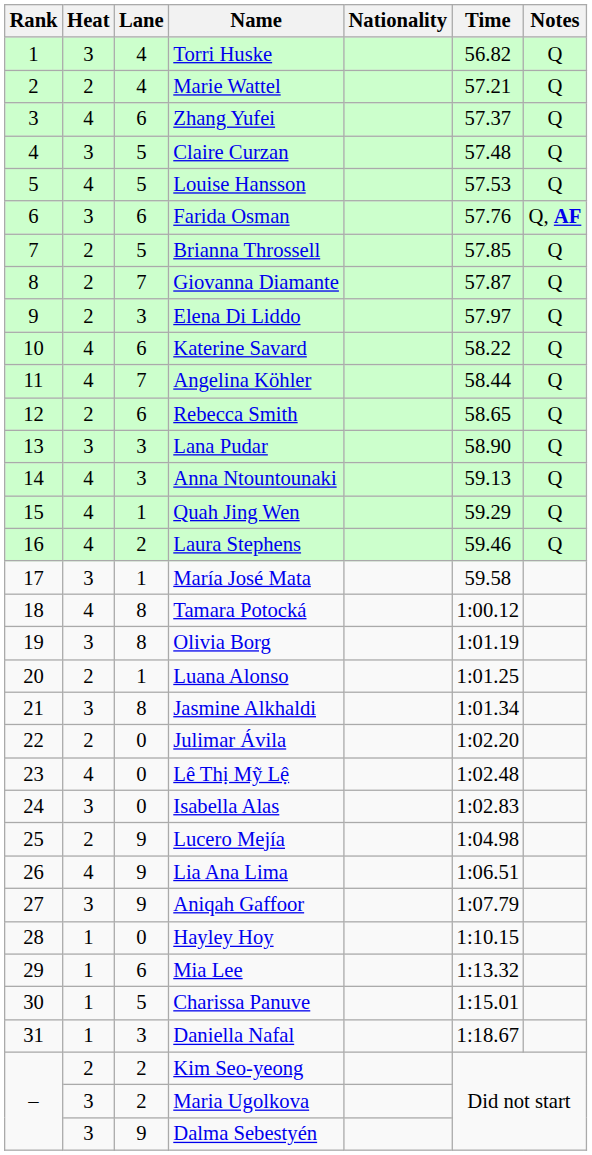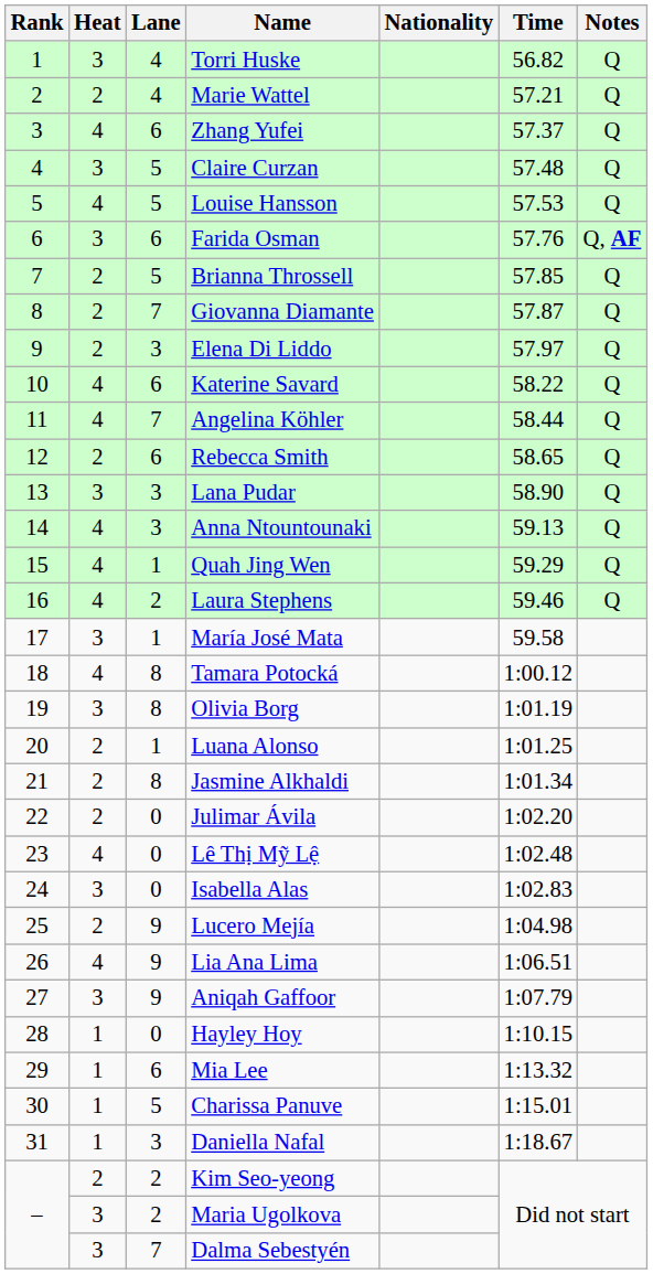 <table class="wikitable sortable" style="text-align:center">
 <tr>
 <th>Rank</th>
 <th>Heat</th>
 <th>Lane</th>
 <th>Name</th>
 <th>Nationality</th>
 <th>Time</th>
 <th>Notes</th>
 </tr>
 <tr bgcolor=ccffcc>
 <td>1</td>
 <td>3</td>
 <td>4</td>
 <td align=left><a href='#'>Torri Huske</a></td>
 <td align=left></td>
 <td>56.82</td>
 <td>Q</td>
 </tr>
 <tr bgcolor=ccffcc>
 <td>2</td>
 <td>2</td>
 <td>4</td>
 <td align=left><a href='#'>Marie Wattel</a></td>
 <td align=left></td>
 <td>57.21</td>
 <td>Q</td>
 </tr>
 <tr bgcolor=ccffcc>
 <td>3</td>
 <td>4</td>
 <td>6</td>
 <td align=left><a href='#'>Zhang Yufei</a></td>
 <td align=left></td>
 <td>57.37</td>
 <td>Q</td>
 </tr>
 <tr bgcolor=ccffcc>
 <td>4</td>
 <td>3</td>
 <td>5</td>
 <td align=left><a href='#'>Claire Curzan</a></td>
 <td align=left></td>
 <td>57.48</td>
 <td>Q</td>
 </tr>
 <tr bgcolor=ccffcc>
 <td>5</td>
 <td>4</td>
 <td>5</td>
 <td align=left><a href='#'>Louise Hansson</a></td>
 <td align=left></td>
 <td>57.53</td>
 <td>Q</td>
 </tr>
 <tr bgcolor=ccffcc>
 <td>6</td>
 <td>3</td>
 <td>6</td>
 <td align=left><a href='#'>Farida Osman</a></td>
 <td align=left></td>
 <td>57.76</td>
 <td>Q, <strong><a href='#'>AF</a></strong></td>
 </tr>
 <tr bgcolor=ccffcc>
 <td>7</td>
 <td>2</td>
 <td>5</td>
 <td align=left><a href='#'>Brianna Throssell</a></td>
 <td align=left></td>
 <td>57.85</td>
 <td>Q</td>
 </tr>
 <tr bgcolor=ccffcc>
 <td>8</td>
 <td>2</td>
 <td>7</td>
 <td align=left><a href='#'>Giovanna Diamante</a></td>
 <td align=left></td>
 <td>57.87</td>
 <td>Q</td>
 </tr>
 <tr bgcolor=ccffcc>
 <td>9</td>
 <td>2</td>
 <td>3</td>
 <td align=left><a href='#'>Elena Di Liddo</a></td>
 <td align=left></td>
 <td>57.97</td>
 <td>Q</td>
 </tr>
 <tr bgcolor=ccffcc>
 <td>10</td>
 <td>4</td>
 <td>6</td>
 <td align=left><a href='#'>Katerine Savard</a></td>
 <td align=left></td>
 <td>58.22</td>
 <td>Q</td>
 </tr>
 <tr bgcolor=ccffcc>
 <td>11</td>
 <td>4</td>
 <td>7</td>
 <td align=left><a href='#'>Angelina Köhler</a></td>
 <td align=left></td>
 <td>58.44</td>
 <td>Q</td>
 </tr>
 <tr bgcolor=ccffcc>
 <td>12</td>
 <td>2</td>
 <td>6</td>
 <td align=left><a href='#'>Rebecca Smith</a></td>
 <td align=left></td>
 <td>58.65</td>
 <td>Q</td>
 </tr>
 <tr bgcolor=ccffcc>
 <td>13</td>
 <td>3</td>
 <td>3</td>
 <td align=left><a href='#'>Lana Pudar</a></td>
 <td align=left></td>
 <td>58.90</td>
 <td>Q</td>
 </tr>
 <tr bgcolor=ccffcc>
 <td>14</td>
 <td>4</td>
 <td>3</td>
 <td align=left><a href='#'>Anna Ntountounaki</a></td>
 <td align=left></td>
 <td>59.13</td>
 <td>Q</td>
 </tr>
 <tr bgcolor=ccffcc>
 <td>15</td>
 <td>4</td>
 <td>1</td>
 <td align=left><a href='#'>Quah Jing Wen</a></td>
 <td align=left></td>
 <td>59.29</td>
 <td>Q</td>
 </tr>
 <tr bgcolor=ccffcc>
 <td>16</td>
 <td>4</td>
 <td>2</td>
 <td align=left><a href='#'>Laura Stephens</a></td>
 <td align=left></td>
 <td>59.46</td>
 <td>Q</td>
 </tr>
 <tr>
 <td>17</td>
 <td>3</td>
 <td>1</td>
 <td align=left><a href='#'>María José Mata</a></td>
 <td align=left></td>
 <td>59.58</td>
 <td></td>
 </tr>
 <tr>
 <td>18</td>
 <td>4</td>
 <td>8</td>
 <td align=left><a href='#'>Tamara Potocká</a></td>
 <td align=left></td>
 <td>1:00.12</td>
 <td></td>
 </tr>
 <tr>
 <td>19</td>
 <td>3</td>
 <td>8</td>
 <td align=left><a href='#'>Olivia Borg</a></td>
 <td align=left></td>
 <td>1:01.19</td>
 <td></td>
 </tr>
 <tr>
 <td>20</td>
 <td>2</td>
 <td>1</td>
 <td align=left><a href='#'>Luana Alonso</a></td>
 <td align=left></td>
 <td>1:01.25</td>
 <td></td>
 </tr>
 <tr>
 <td>21</td>
-<td>3</td>
+<td>2</td>
 <td>8</td>
 <td align=left><a href='#'>Jasmine Alkhaldi</a></td>
 <td align=left></td>
 <td>1:01.34</td>
 <td></td>
 </tr>
 <tr>
 <td>22</td>
 <td>2</td>
 <td>0</td>
 <td align=left><a href='#'>Julimar Ávila</a></td>
 <td align=left></td>
 <td>1:02.20</td>
 <td></td>
 </tr>
 <tr>
 <td>23</td>
 <td>4</td>
 <td>0</td>
 <td align=left><a href='#'>Lê Thị Mỹ Lệ</a></td>
 <td align=left></td>
 <td>1:02.48</td>
 <td></td>
 </tr>
 <tr>
 <td>24</td>
 <td>3</td>
 <td>0</td>
 <td align=left><a href='#'>Isabella Alas</a></td>
 <td align=left></td>
 <td>1:02.83</td>
 <td></td>
 </tr>
 <tr>
 <td>25</td>
 <td>2</td>
 <td>9</td>
 <td align=left><a href='#'>Lucero Mejía</a></td>
 <td align=left></td>
 <td>1:04.98</td>
 <td></td>
 </tr>
 <tr>
 <td>26</td>
 <td>4</td>
 <td>9</td>
 <td align=left><a href='#'>Lia Ana Lima</a></td>
 <td align=left></td>
 <td>1:06.51</td>
 <td></td>
 </tr>
 <tr>
 <td>27</td>
 <td>3</td>
 <td>9</td>
 <td align=left><a href='#'>Aniqah Gaffoor</a></td>
 <td align=left></td>
 <td>1:07.79</td>
 <td></td>
 </tr>
 <tr>
 <td>28</td>
 <td>1</td>
 <td>0</td>
 <td align=left><a href='#'>Hayley Hoy</a></td>
 <td align=left></td>
 <td>1:10.15</td>
 <td></td>
 </tr>
 <tr>
 <td>29</td>
 <td>1</td>
 <td>6</td>
 <td align=left><a href='#'>Mia Lee</a></td>
 <td align=left></td>
 <td>1:13.32</td>
 <td></td>
 </tr>
 <tr>
 <td>30</td>
 <td>1</td>
 <td>5</td>
 <td align=left><a href='#'>Charissa Panuve</a></td>
 <td align=left></td>
 <td>1:15.01</td>
 <td></td>
 </tr>
 <tr>
 <td>31</td>
 <td>1</td>
 <td>3</td>
 <td align=left><a href='#'>Daniella Nafal</a></td>
 <td align=left></td>
 <td>1:18.67</td>
 <td></td>
 </tr>
 <tr>
 <td rowspan=3>–</td>
 <td>2</td>
 <td>2</td>
 <td align=left><a href='#'>Kim Seo-yeong</a></td>
 <td align=left></td>
 <td colspan=2 rowspan=3>Did not start</td>
 </tr>
 <tr>
 <td>3</td>
 <td>2</td>
 <td align=left><a href='#'>Maria Ugolkova</a></td>
 <td align=left></td>
 </tr>
 <tr>
 <td>3</td>
-<td>9</td>
+<td>7</td>
 <td align=left><a href='#'>Dalma Sebestyén</a></td>
 <td align=left></td>
 </tr>
 </table>
